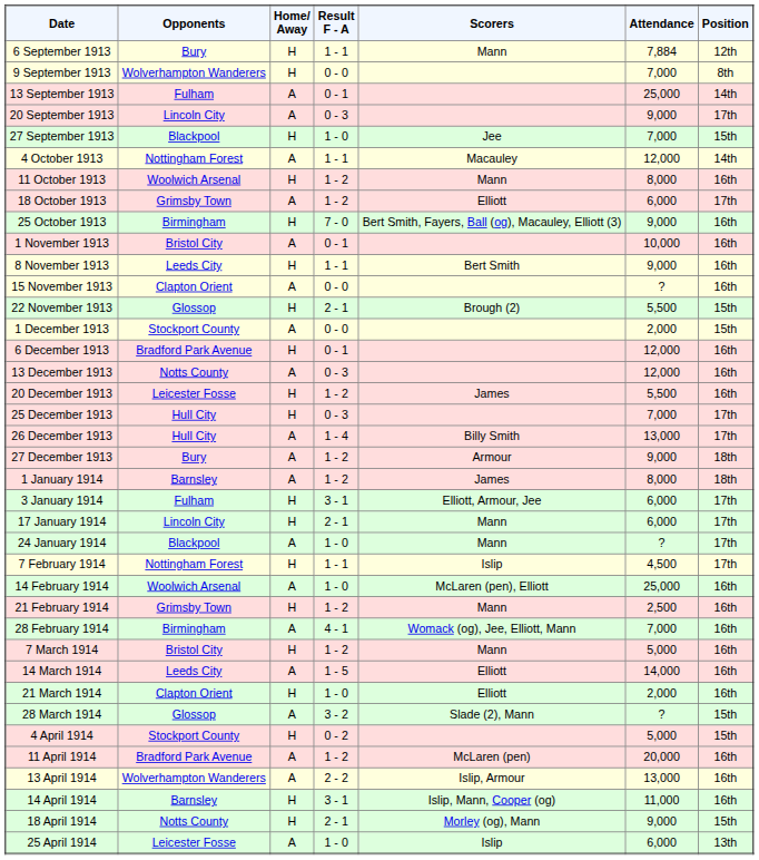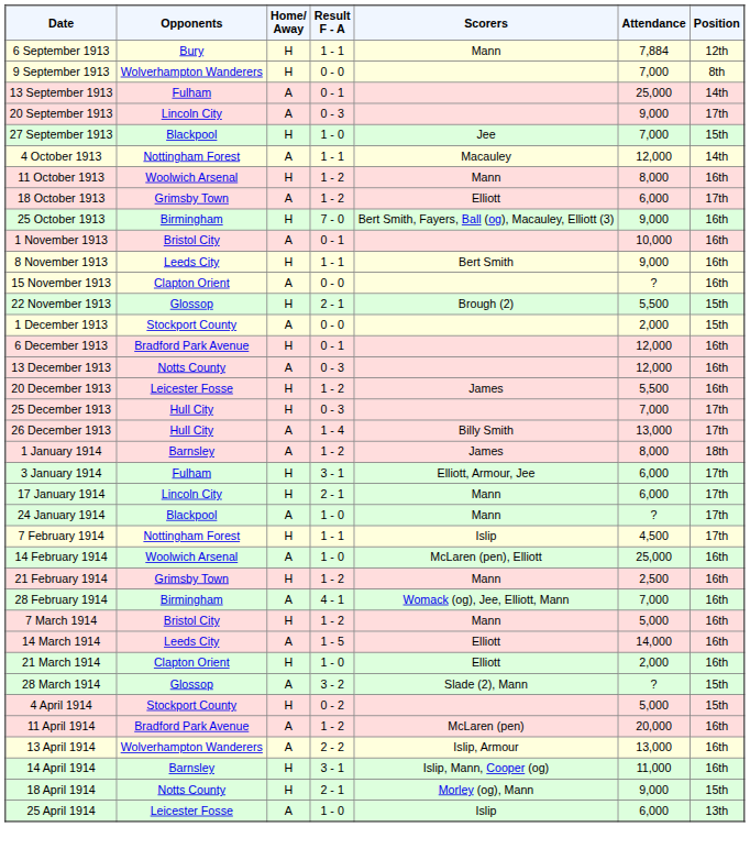 <table border="2" cellpadding="4" style="border-collapse:collapse; text-align:center; font-size:smaller;">
 <tr style="background:#f0f6ff;">
 <th><strong>Date</strong></th>
 <th><strong>Opponents</strong></th>
 <th><strong>Home/<br>Away</strong></th>
 <th><strong>Result<br>F - A</strong></th>
 <th><strong>Scorers</strong></th>
 <th><strong>Attendance</strong></th>
 <th><strong>Position</strong></th>
 </tr>
 <tr bgcolor="#ffffdd">
 <td>6 September 1913</td>
 <td><a href='#'>Bury</a></td>
 <td>H</td>
 <td>1 - 1</td>
 <td>Mann</td>
 <td>7,884</td>
 <td>12th</td>
 </tr>
 <tr bgcolor="#ffffdd">
 <td>9 September 1913</td>
 <td><a href='#'>Wolverhampton Wanderers</a></td>
 <td>H</td>
 <td>0 - 0</td>
 <td></td>
 <td>7,000</td>
 <td>8th</td>
 </tr>
 <tr bgcolor="#ffdddd">
 <td>13 September 1913</td>
 <td><a href='#'>Fulham</a></td>
 <td>A</td>
 <td>0 - 1</td>
 <td></td>
 <td>25,000</td>
 <td>14th</td>
 </tr>
 <tr bgcolor="#ffdddd">
 <td>20 September 1913</td>
 <td><a href='#'>Lincoln City</a></td>
 <td>A</td>
 <td>0 - 3</td>
 <td></td>
 <td>9,000</td>
 <td>17th</td>
 </tr>
 <tr bgcolor="#ddffdd">
 <td>27 September 1913</td>
 <td><a href='#'>Blackpool</a></td>
 <td>H</td>
 <td>1 - 0</td>
 <td>Jee</td>
 <td>7,000</td>
 <td>15th</td>
 </tr>
 <tr bgcolor="#ffffdd">
 <td>4 October 1913</td>
 <td><a href='#'>Nottingham Forest</a></td>
 <td>A</td>
 <td>1 - 1</td>
 <td>Macauley</td>
 <td>12,000</td>
 <td>14th</td>
 </tr>
 <tr bgcolor="#ffdddd">
 <td>11 October 1913</td>
 <td><a href='#'>Woolwich Arsenal</a></td>
 <td>H</td>
 <td>1 - 2</td>
 <td>Mann</td>
 <td>8,000</td>
 <td>16th</td>
 </tr>
 <tr bgcolor="#ffdddd">
 <td>18 October 1913</td>
 <td><a href='#'>Grimsby Town</a></td>
 <td>A</td>
 <td>1 - 2</td>
 <td>Elliott</td>
 <td>6,000</td>
 <td>17th</td>
 </tr>
 <tr bgcolor="#ddffdd">
 <td>25 October 1913</td>
 <td><a href='#'>Birmingham</a></td>
 <td>H</td>
 <td>7 - 0</td>
 <td>Bert Smith, Fayers, <a href='#'>Ball</a> (<a href='#'>og</a>), Macauley, Elliott (3)</td>
 <td>9,000</td>
 <td>16th</td>
 </tr>
 <tr bgcolor="#ffdddd">
 <td>1 November 1913</td>
 <td><a href='#'>Bristol City</a></td>
 <td>A</td>
 <td>0 - 1</td>
 <td></td>
 <td>10,000</td>
 <td>16th</td>
 </tr>
 <tr bgcolor="#ffffdd">
 <td>8 November 1913</td>
 <td><a href='#'>Leeds City</a></td>
 <td>H</td>
 <td>1 - 1</td>
 <td>Bert Smith</td>
 <td>9,000</td>
 <td>16th</td>
 </tr>
 <tr bgcolor="#ffffdd">
 <td>15 November 1913</td>
 <td><a href='#'>Clapton Orient</a></td>
 <td>A</td>
 <td>0 - 0</td>
 <td></td>
 <td>?</td>
 <td>16th</td>
 </tr>
 <tr bgcolor="#ddffdd">
 <td>22 November 1913</td>
 <td><a href='#'>Glossop</a></td>
 <td>H</td>
 <td>2 - 1</td>
 <td>Brough (2)</td>
 <td>5,500</td>
 <td>15th</td>
 </tr>
 <tr bgcolor="#ffffdd">
 <td>1 December 1913</td>
 <td><a href='#'>Stockport County</a></td>
 <td>A</td>
 <td>0 - 0</td>
 <td></td>
 <td>2,000</td>
 <td>15th</td>
 </tr>
 <tr bgcolor="#ffdddd">
 <td>6 December 1913</td>
 <td><a href='#'>Bradford Park Avenue</a></td>
 <td>H</td>
 <td>0 - 1</td>
 <td></td>
 <td>12,000</td>
 <td>16th</td>
 </tr>
 <tr bgcolor="#ffdddd">
 <td>13 December 1913</td>
 <td><a href='#'>Notts County</a></td>
 <td>A</td>
 <td>0 - 3</td>
 <td></td>
 <td>12,000</td>
 <td>16th</td>
 </tr>
 <tr bgcolor="#ffdddd">
 <td>20 December 1913</td>
 <td><a href='#'>Leicester Fosse</a></td>
 <td>H</td>
 <td>1 - 2</td>
 <td>James</td>
 <td>5,500</td>
 <td>16th</td>
 </tr>
 <tr bgcolor="#ffdddd">
 <td>25 December 1913</td>
 <td><a href='#'>Hull City</a></td>
 <td>H</td>
 <td>0 - 3</td>
 <td></td>
 <td>7,000</td>
 <td>17th</td>
 </tr>
 <tr bgcolor="#ffdddd">
 <td>26 December 1913</td>
 <td><a href='#'>Hull City</a></td>
 <td>A</td>
 <td>1 - 4</td>
 <td>Billy Smith</td>
 <td>13,000</td>
 <td>17th</td>
 </tr>
 <tr bgcolor="#ffdddd">
-<td>27 December 1913</td>
-<td><a href='#'>Bury</a></td>
-<td>A</td>
-<td>1 - 2</td>
-<td>Armour</td>
-<td>9,000</td>
-<td>18th</td>
-</tr>
-<tr bgcolor="#ffdddd">
 <td>1 January 1914</td>
 <td><a href='#'>Barnsley</a></td>
 <td>A</td>
 <td>1 - 2</td>
 <td>James</td>
 <td>8,000</td>
 <td>18th</td>
 </tr>
 <tr bgcolor="#ddffdd">
 <td>3 January 1914</td>
 <td><a href='#'>Fulham</a></td>
 <td>H</td>
 <td>3 - 1</td>
 <td>Elliott, Armour, Jee</td>
 <td>6,000</td>
 <td>17th</td>
 </tr>
 <tr bgcolor="#ddffdd">
 <td>17 January 1914</td>
 <td><a href='#'>Lincoln City</a></td>
 <td>H</td>
 <td>2 - 1</td>
 <td>Mann</td>
 <td>6,000</td>
 <td>17th</td>
 </tr>
 <tr bgcolor="#ddffdd">
 <td>24 January 1914</td>
 <td><a href='#'>Blackpool</a></td>
 <td>A</td>
 <td>1 - 0</td>
 <td>Mann</td>
 <td>?</td>
 <td>17th</td>
 </tr>
 <tr bgcolor="#ffffdd">
 <td>7 February 1914</td>
 <td><a href='#'>Nottingham Forest</a></td>
 <td>H</td>
 <td>1 - 1</td>
 <td>Islip</td>
 <td>4,500</td>
 <td>17th</td>
 </tr>
 <tr bgcolor="#ddffdd">
 <td>14 February 1914</td>
 <td><a href='#'>Woolwich Arsenal</a></td>
 <td>A</td>
 <td>1 - 0</td>
 <td>McLaren (pen), Elliott</td>
 <td>25,000</td>
 <td>16th</td>
 </tr>
 <tr bgcolor="#ffdddd">
 <td>21 February 1914</td>
 <td><a href='#'>Grimsby Town</a></td>
 <td>H</td>
 <td>1 - 2</td>
 <td>Mann</td>
 <td>2,500</td>
 <td>16th</td>
 </tr>
 <tr bgcolor="#ddffdd">
 <td>28 February 1914</td>
 <td><a href='#'>Birmingham</a></td>
 <td>A</td>
 <td>4 - 1</td>
 <td><a href='#'>Womack</a> (og), Jee, Elliott, Mann</td>
 <td>7,000</td>
 <td>16th</td>
 </tr>
 <tr bgcolor="#ffdddd">
 <td>7 March 1914</td>
 <td><a href='#'>Bristol City</a></td>
 <td>H</td>
 <td>1 - 2</td>
 <td>Mann</td>
 <td>5,000</td>
 <td>16th</td>
 </tr>
 <tr bgcolor="#ffdddd">
 <td>14 March 1914</td>
 <td><a href='#'>Leeds City</a></td>
 <td>A</td>
 <td>1 - 5</td>
 <td>Elliott</td>
 <td>14,000</td>
 <td>16th</td>
 </tr>
 <tr bgcolor="#ddffdd">
 <td>21 March 1914</td>
 <td><a href='#'>Clapton Orient</a></td>
 <td>H</td>
 <td>1 - 0</td>
 <td>Elliott</td>
 <td>2,000</td>
 <td>16th</td>
 </tr>
 <tr bgcolor="#ddffdd">
 <td>28 March 1914</td>
 <td><a href='#'>Glossop</a></td>
 <td>A</td>
 <td>3 - 2</td>
 <td>Slade (2), Mann</td>
 <td>?</td>
 <td>15th</td>
 </tr>
 <tr bgcolor="#ffdddd">
 <td>4 April 1914</td>
 <td><a href='#'>Stockport County</a></td>
 <td>H</td>
 <td>0 - 2</td>
 <td></td>
 <td>5,000</td>
 <td>15th</td>
 </tr>
 <tr bgcolor="#ffdddd">
 <td>11 April 1914</td>
 <td><a href='#'>Bradford Park Avenue</a></td>
 <td>A</td>
 <td>1 - 2</td>
 <td>McLaren (pen)</td>
 <td>20,000</td>
 <td>16th</td>
 </tr>
 <tr bgcolor="#ffffdd">
 <td>13 April 1914</td>
 <td><a href='#'>Wolverhampton Wanderers</a></td>
 <td>A</td>
 <td>2 - 2</td>
 <td>Islip, Armour</td>
 <td>13,000</td>
 <td>16th</td>
 </tr>
 <tr bgcolor="#ddffdd">
 <td>14 April 1914</td>
 <td><a href='#'>Barnsley</a></td>
 <td>H</td>
 <td>3 - 1</td>
 <td>Islip, Mann, <a href='#'>Cooper</a> (og)</td>
 <td>11,000</td>
 <td>16th</td>
 </tr>
 <tr bgcolor="#ddffdd">
 <td>18 April 1914</td>
 <td><a href='#'>Notts County</a></td>
 <td>H</td>
 <td>2 - 1</td>
 <td><a href='#'>Morley</a> (og), Mann</td>
 <td>9,000</td>
 <td>15th</td>
 </tr>
 <tr bgcolor="#ddffdd">
 <td>25 April 1914</td>
 <td><a href='#'>Leicester Fosse</a></td>
 <td>A</td>
 <td>1 - 0</td>
 <td>Islip</td>
 <td>6,000</td>
 <td>13th</td>
 </tr>
 </table>
